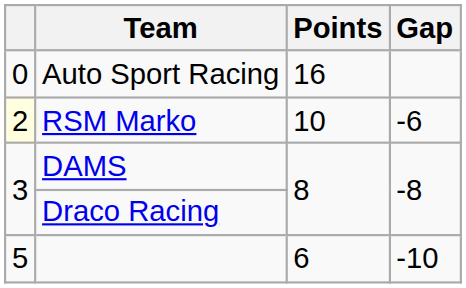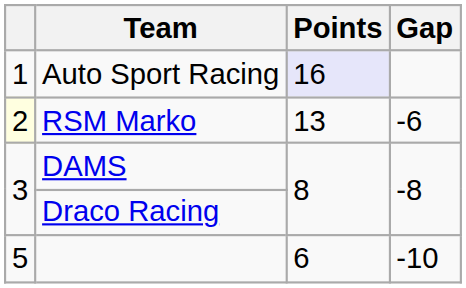 <table class="wikitable" style="font-size: 85%;">
 <tr>
 <th></th>
 <th>Team</th>
 <th>Points</th>
 <th>Gap</th>
 </tr>
 <tr>
-<td align="center">0</td>
+<td align="center">1</td>
 <td> Auto Sport Racing</td>
-<td>16</td>
+<td style="background: lavender;">16</td>
 <td></td>
 </tr>
 <tr>
 <td align="center" style="background: lightyellow;">2</td>
 <td> <a href='#'>RSM Marko</a></td>
-<td>10</td>
+<td>13</td>
 <td>-6</td>
 </tr>
 <tr>
 <td align="center" rowspan=2>3</td>
 <td> <a href='#'>DAMS</a></td>
 <td rowspan=2>8</td>
 <td rowspan=2>-8</td>
 </tr>
 <tr>
 <td> <a href='#'>Draco Racing</a></td>
 </tr>
 <tr>
 <td align="center">5</td>
 <td></td>
 <td>6</td>
 <td>-10</td>
 </tr>
 </table>
